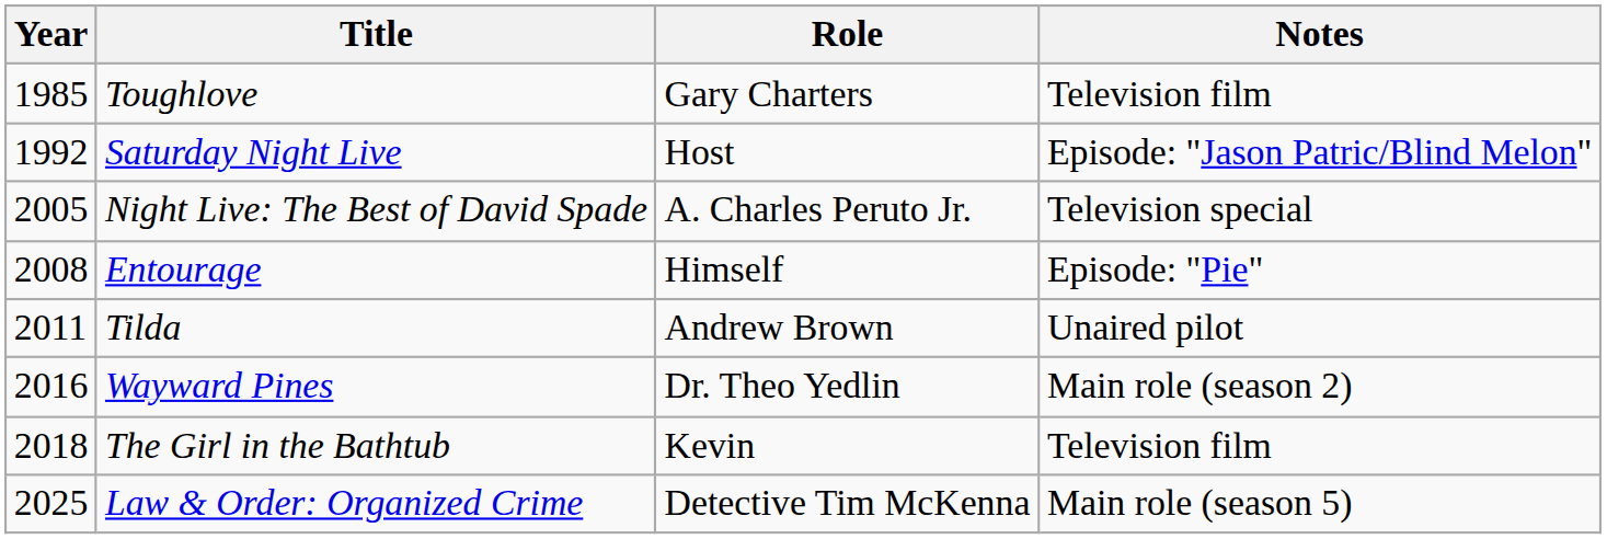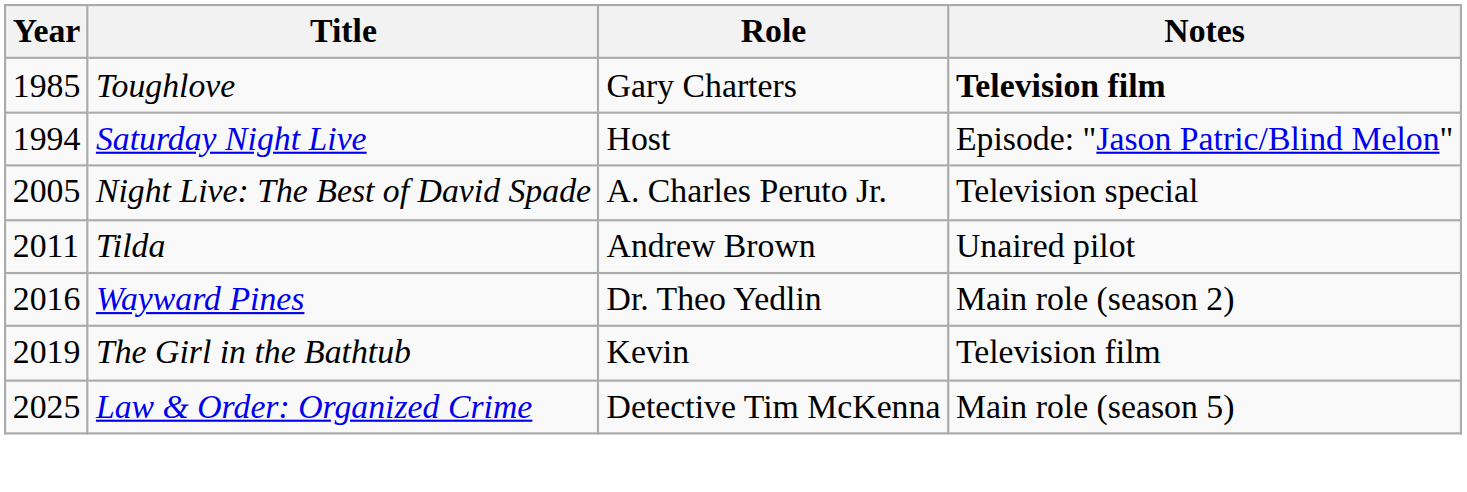 <table class="wikitable sortable">
 <tr>
 <th>Year</th>
 <th>Title</th>
 <th>Role</th>
 <th>Notes</th>
 </tr>
 <tr>
 <td>1985</td>
 <td><em>Toughlove</em></td>
 <td>Gary Charters</td>
-<td>Television film</td>
+<td><strong>Television film</strong></td>
 </tr>
 <tr>
-<td>1992</td>
+<td>1994</td>
 <td><em><a href='#'>Saturday Night Live</a></em></td>
 <td>Host</td>
 <td>Episode: "<a href='#'>Jason Patric/Blind Melon</a>"</td>
 </tr>
 <tr>
 <td>2005</td>
 <td><em>Night Live: The Best of David Spade</em></td>
 <td>A. Charles Peruto Jr.</td>
 <td>Television special</td>
-</tr>
-<tr>
-<td>2008</td>
-<td><em><a href='#'>Entourage</a></em></td>
-<td>Himself</td>
-<td>Episode: "<a href='#'>Pie</a>"</td>
 </tr>
 <tr>
 <td>2011</td>
 <td><em>Tilda</em></td>
 <td>Andrew Brown</td>
 <td>Unaired pilot</td>
 </tr>
 <tr>
 <td>2016</td>
 <td><em><a href='#'>Wayward Pines</a></em></td>
 <td>Dr. Theo Yedlin</td>
 <td>Main role (season 2)</td>
 </tr>
 <tr>
-<td>2018</td>
+<td>2019</td>
 <td><em>The Girl in the Bathtub</em></td>
 <td>Kevin</td>
 <td>Television film</td>
 </tr>
 <tr>
 <td>2025</td>
 <td><em><a href='#'>Law & Order: Organized Crime</a></em></td>
 <td>Detective Tim McKenna</td>
 <td>Main role (season 5)</td>
 </tr>
 </table>
